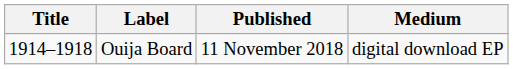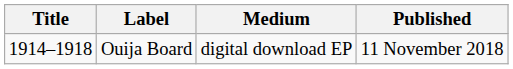 <table class="wikitable">
 <tr>
 <th>Title</th>
 <th>Label</th>
+<th>Medium</th>
 <th>Published</th>
-<th>Medium</th>
 </tr>
 <tr>
 <td>1914–1918</td>
 <td>Ouija Board</td>
+<td>digital download EP</td>
 <td>11 November 2018</td>
-<td>digital download EP</td>
 </tr>
 </table>
